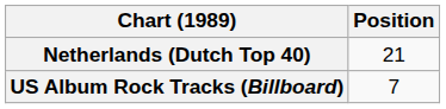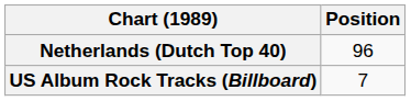 <table class="wikitable plainrowheaders" style="text-align:center;">
 <tr>
 <th>Chart (1989)</th>
 <th>Position</th>
 </tr>
 <tr>
 <th scope="row">Netherlands (Dutch Top 40)</th>
-<td>21</td>
+<td>96</td>
 </tr>
 <tr>
 <th scope="row">US Album Rock Tracks (<em>Billboard</em>)</th>
 <td>7</td>
 </tr>
 </table>
